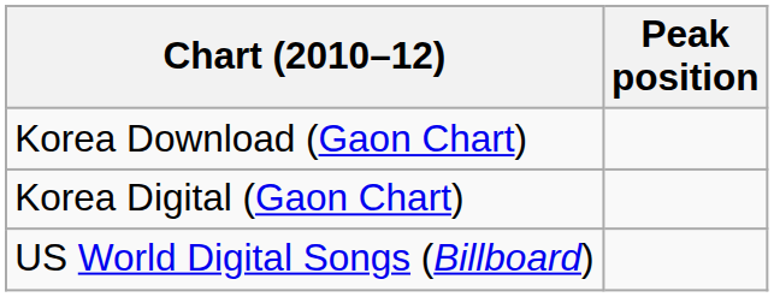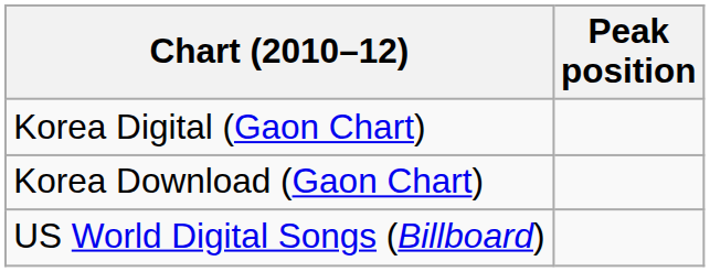 <table class="wikitable">
 <tr>
 <th>Chart (2010–12)</th>
 <th>Peak<br>position</th>
 </tr>
 <tr>
-<td>Korea Download (<a href='#'>Gaon Chart</a>)</td>
+<td>Korea Digital (<a href='#'>Gaon Chart</a>)</td>
 <td></td>
 </tr>
 <tr>
-<td>Korea Digital (<a href='#'>Gaon Chart</a>)</td>
+<td>Korea Download (<a href='#'>Gaon Chart</a>)</td>
 <td></td>
 </tr>
 <tr>
 <td>US <a href='#'>World Digital Songs</a> (<em><a href='#'>Billboard</a></em>)</td>
 <td></td>
 </tr>
 </table>
